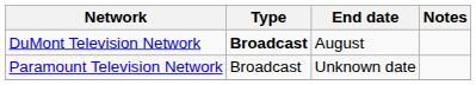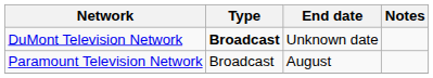 <table class="wikitable sortable">
 <tr>
 <th>Network</th>
 <th>Type</th>
 <th>End date</th>
 <th>Notes</th>
 </tr>
 <tr>
 <td><a href='#'>DuMont Television Network</a></td>
 <td><strong>Broadcast</strong></td>
-<td>August</td>
+<td>Unknown date</td>
 <td></td>
 </tr>
 <tr>
 <td><a href='#'>Paramount Television Network</a></td>
 <td>Broadcast</td>
-<td>Unknown date</td>
+<td>August</td>
 <td></td>
 </tr>
 <tr>
 </tr>
 </table>
